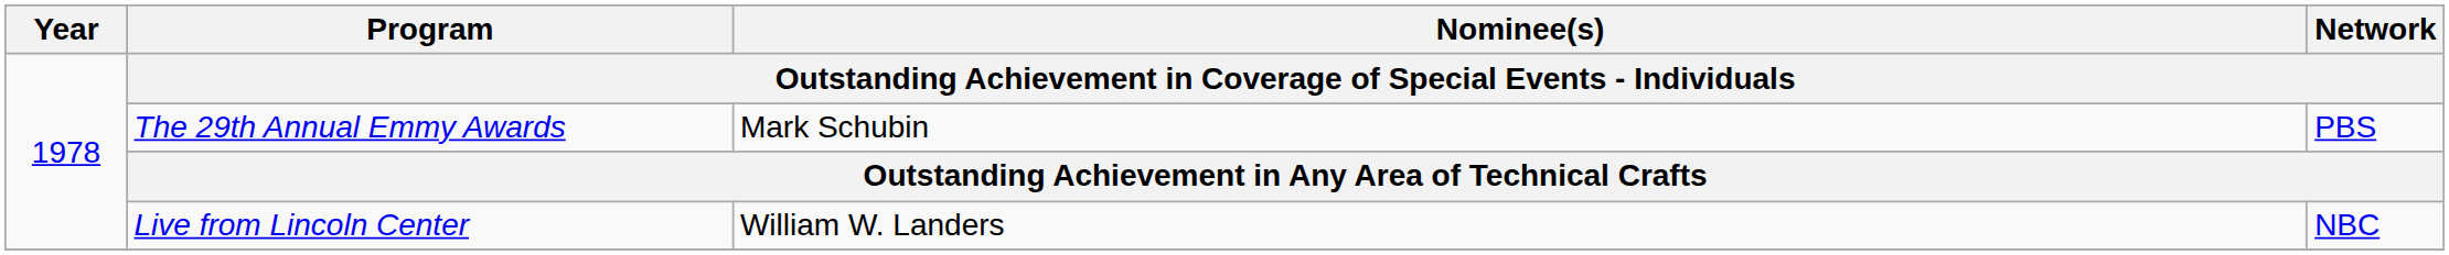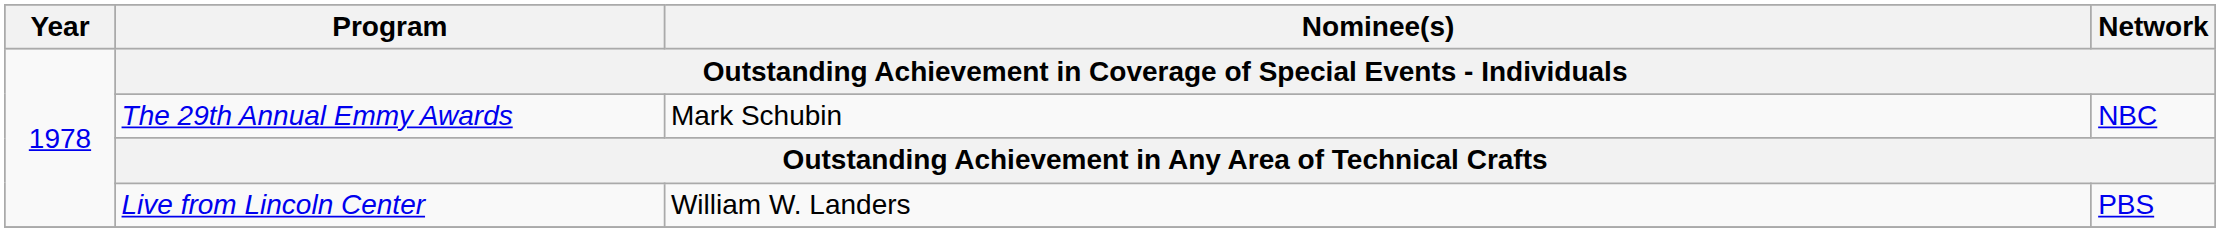 <table class="wikitable" style="width:100%">
 <tr bgcolor="#bebebe">
 <th width="5%">Year</th>
 <th width="25%">Program</th>
 <th width="65%">Nominee(s)</th>
 <th width="5%">Network</th>
 </tr>
 <tr>
 <td rowspan=4 style="text-align:center"><a href='#'>1978</a></td>
 <th colspan="4">Outstanding Achievement in Coverage of Special Events - Individuals</th>
 </tr>
 <tr>
 <td><em><a href='#'>The 29th Annual Emmy Awards</a></em></td>
 <td>Mark Schubin</td>
-<td><a href='#'>PBS</a></td>
+<td><a href='#'>NBC</a></td>
 </tr>
 <tr>
 <th colspan="4">Outstanding Achievement in Any Area of Technical Crafts</th>
 </tr>
 <tr>
 <td><em><a href='#'>Live from Lincoln Center</a></em></td>
 <td>William W. Landers</td>
-<td><a href='#'>NBC</a></td>
+<td><a href='#'>PBS</a></td>
 </tr>
 <tr>
 </tr>
 </table>
